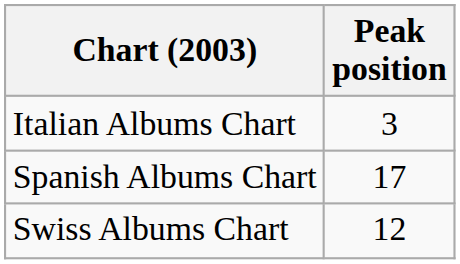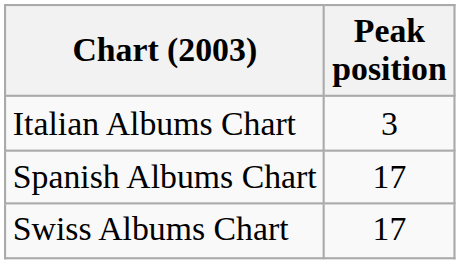 <table class="wikitable">
 <tr>
 <th>Chart (2003)</th>
 <th>Peak<br>position</th>
 </tr>
 <tr>
 <td>Italian Albums Chart</td>
 <td style="text-align:center;">3</td>
 </tr>
 <tr>
 <td align="left">Spanish Albums Chart</td>
 <td style="text-align:center;">17</td>
 </tr>
 <tr>
 <td>Swiss Albums Chart</td>
-<td style="text-align:center;">12</td>
+<td style="text-align:center;">17</td>
 </tr>
 </table>
